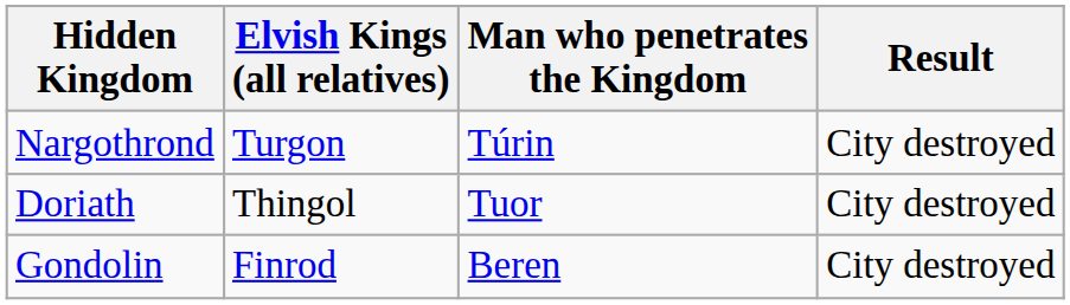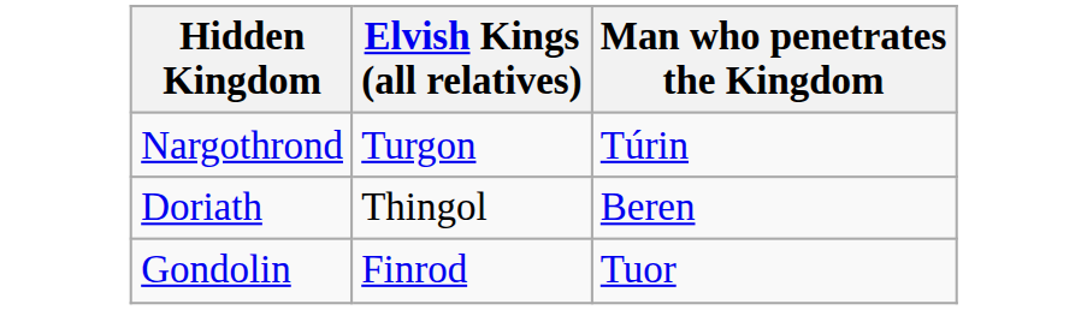 <table class="wikitable" style="margin: 1em auto;">
 <tr>
 <th>Hidden<br>Kingdom</th>
 <th><a href='#'>Elvish</a> Kings<br>(all relatives)</th>
 <th>Man who penetrates<br>the Kingdom</th>
-<th>Result</th>
 </tr>
 <tr>
 <td><a href='#'>Nargothrond</a></td>
 <td><a href='#'>Turgon</a></td>
 <td><a href='#'>Túrin</a></td>
-<td>City destroyed</td>
 </tr>
 <tr>
 <td><a href='#'>Doriath</a></td>
 <td>Thingol</td>
-<td><a href='#'>Tuor</a></td>
-<td>City destroyed</td>
+<td><a href='#'>Beren</a></td>
 </tr>
 <tr>
 <td><a href='#'>Gondolin</a></td>
 <td><a href='#'>Finrod</a></td>
-<td><a href='#'>Beren</a></td>
-<td>City destroyed</td>
+<td><a href='#'>Tuor</a></td>
 </tr>
 </table>
